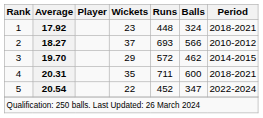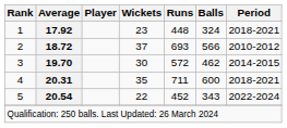 <table class="wikitable">
 <tr>
 <th>Rank</th>
 <th>Average</th>
 <th>Player</th>
 <th>Wickets</th>
 <th>Runs</th>
 <th>Balls</th>
 <th>Period</th>
 </tr>
 <tr>
 <td align=center>1</td>
 <th scope=row style=text-align:center;>17.92</th>
 <td></td>
 <td align=center>23</td>
 <td align=center>448</td>
 <td align=center>324</td>
 <td>2018-2021</td>
 </tr>
 <tr>
 <td align=center>2</td>
-<th scope=row style=text-align:center;>18.27</th>
+<th scope=row style=text-align:center;>18.72</th>
 <td></td>
 <td align=center>37</td>
 <td align=center>693</td>
 <td align=center>566</td>
 <td>2010-2012</td>
 </tr>
 <tr>
 <td align=center>3</td>
 <th scope=row style=text-align:center;>19.70</th>
 <td></td>
-<td align=center>29</td>
+<td align=center>30</td>
 <td align=center>572</td>
 <td align=center>462</td>
 <td>2014-2015</td>
 </tr>
 <tr>
 <td align=center>4</td>
 <th scope=row style=text-align:center;>20.31</th>
 <td></td>
 <td align=center>35</td>
 <td align=center>711</td>
 <td align=center>600</td>
 <td>2018-2021</td>
 </tr>
 <tr>
 <td align=center>5</td>
 <th scope=row style=text-align:center;>20.54</th>
 <td></td>
 <td align=center>22</td>
 <td align=center>452</td>
-<td align=center>347</td>
+<td align=center>343</td>
 <td>2022-2024</td>
 </tr>
 <tr>
 </tr>
 <tr class=sortbottom>
 <td colspan=7><small>Qualification: 250 balls. Last Updated: 26 March 2024</small></td>
 </tr>
 </table>
